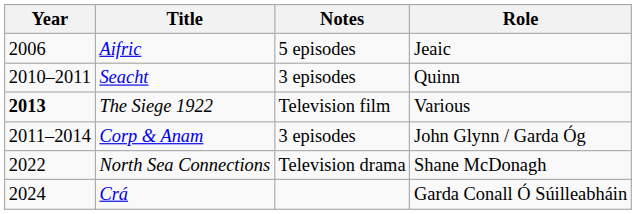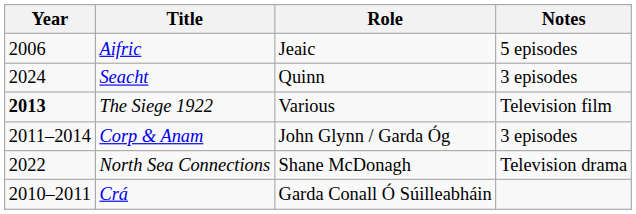 <table class="wikitable sortable">
 <tr>
 <th>Year</th>
 <th>Title</th>
+<th>Role</th>
 <th class="unsortable">Notes</th>
-<th>Role</th>
 </tr>
 <tr>
 <td>2006</td>
 <td><em><a href='#'>Aifric</a></em></td>
+<td>Jeaic</td>
 <td>5 episodes</td>
-<td>Jeaic</td>
 </tr>
 <tr>
-<td>2010–2011</td>
+<td>2024</td>
 <td><em><a href='#'>Seacht</a></em></td>
+<td>Quinn</td>
 <td>3 episodes</td>
-<td>Quinn</td>
 </tr>
 <tr>
 <td><strong>2013</strong></td>
 <td><em>The Siege 1922</em></td>
+<td>Various</td>
 <td>Television film</td>
-<td>Various</td>
 </tr>
 <tr>
 <td>2011–2014</td>
 <td><em><a href='#'>Corp & Anam</a></em></td>
+<td>John Glynn / Garda Óg</td>
 <td>3 episodes</td>
-<td>John Glynn / Garda Óg</td>
 </tr>
 <tr>
 <td>2022</td>
 <td><em>North Sea Connections</em></td>
+<td>Shane McDonagh</td>
 <td>Television drama</td>
-<td>Shane McDonagh</td>
 </tr>
 <tr>
-<td>2024</td>
+<td>2010–2011</td>
 <td><em><a href='#'>Crá</a></em></td>
+<td>Garda Conall Ó Súilleabháin</td>
 <td></td>
-<td>Garda Conall Ó Súilleabháin</td>
 </tr>
 </table>
